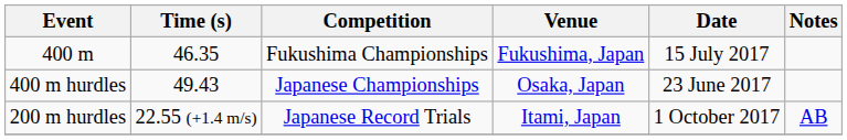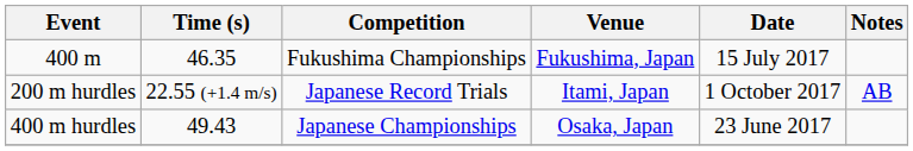 <table class="wikitable" style=text-align:center>
 <tr>
 <th>Event</th>
 <th>Time (s)</th>
 <th>Competition</th>
 <th>Venue</th>
 <th>Date</th>
 <th>Notes</th>
 </tr>
 <tr>
 <td>400 m</td>
 <td>46.35</td>
 <td>Fukushima Championships</td>
 <td><a href='#'>Fukushima, Japan</a></td>
 <td>15 July 2017</td>
 <td><br></td>
 </tr>
 <tr>
+<td>200 m hurdles</td>
+<td>22.55 <small>(+1.4 m/s)</small></td>
+<td><a href='#'>Japanese Record</a> Trials</td>
+<td><a href='#'>Itami, Japan</a></td>
+<td>1 October 2017</td>
+<td><a href='#'>AB</a></td>
+</tr>
+<tr>
 <td>400 m hurdles</td>
 <td>49.43</td>
 <td><a href='#'>Japanese Championships</a></td>
 <td><a href='#'>Osaka, Japan</a></td>
 <td>23 June 2017</td>
 <td></td>
 </tr>
 <tr>
-<td>200 m hurdles</td>
-<td>22.55 <small>(+1.4 m/s)</small></td>
-<td><a href='#'>Japanese Record</a> Trials</td>
-<td><a href='#'>Itami, Japan</a></td>
-<td>1 October 2017</td>
-<td><a href='#'>AB</a></td>
-</tr>
-<tr>
 </tr>
 </table>
